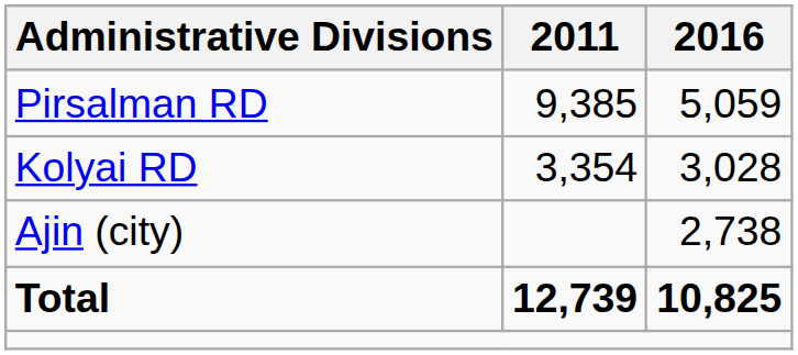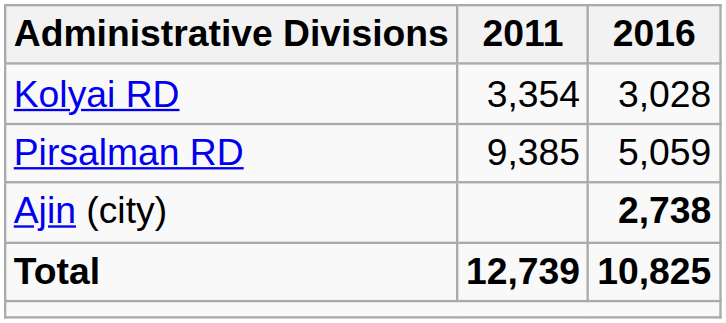 <table class="wikitable">
 <tr>
 <th>Administrative Divisions</th>
 <th>2011</th>
 <th>2016</th>
 </tr>
 <tr>
+<td><a href='#'>Kolyai RD</a></td>
+<td style="text-align: right;">3,354</td>
+<td style="text-align: right;">3,028</td>
+</tr>
+<tr>
 <td><a href='#'>Pirsalman RD</a></td>
 <td style="text-align: right;">9,385</td>
 <td style="text-align: right;">5,059</td>
 </tr>
 <tr>
-<td><a href='#'>Kolyai RD</a></td>
-<td style="text-align: right;">3,354</td>
-<td style="text-align: right;">3,028</td>
-</tr>
-<tr>
 <td><a href='#'>Ajin</a> (city)</td>
 <td style="text-align: right;"></td>
-<td style="text-align: right;">2,738</td>
+<td style="text-align: right;"><strong>2,738</strong></td>
 </tr>
 <tr>
 <td><strong>Total</strong></td>
 <td style="text-align: right;"><strong>12,739</strong></td>
 <td style="text-align: right;"><strong>10,825</strong></td>
 </tr>
 <tr>
 <td colspan=3></td>
 </tr>
 </table>
